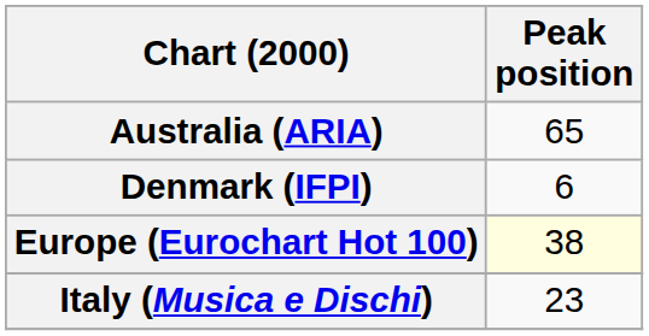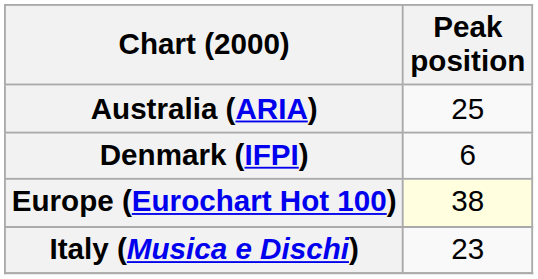 <table class="wikitable plainrowheaders sortable">
 <tr>
 <th align="center">Chart (2000)</th>
 <th align="center">Peak<br>position</th>
 </tr>
 <tr>
 <th scope="row">Australia (<a href='#'>ARIA</a>)</th>
-<td align="center">65</td>
+<td align="center">25</td>
 </tr>
 <tr>
 <th scope="row">Denmark (<a href='#'>IFPI</a>)</th>
 <td align="center">6</td>
 </tr>
 <tr>
 <th scope="row">Europe (<a href='#'>Eurochart Hot 100</a>)</th>
 <td style="background: lightyellow; text-align:center;">38</td>
 </tr>
 <tr>
 </tr>
 <tr>
 <th scope="row">Italy (<em><a href='#'>Musica e Dischi</a></em>)</th>
 <td align="center">23</td>
 </tr>
 <tr>
 </tr>
 <tr>
 </tr>
 </table>
